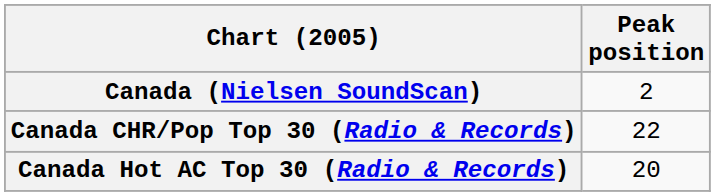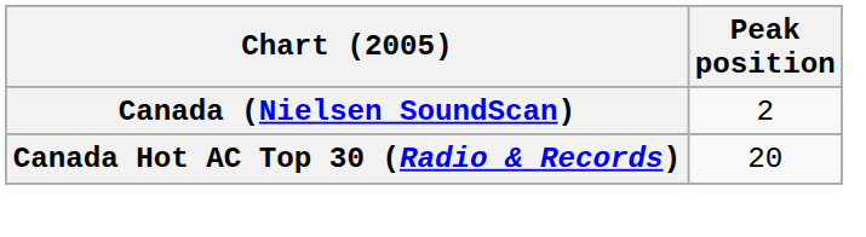 <table class="wikitable sortable plainrowheaders" style="text-align:center;">
 <tr>
 <th scope="col">Chart (2005)</th>
 <th scope="col">Peak<br>position</th>
 </tr>
 <tr>
 <th scope="row">Canada (<a href='#'>Nielsen SoundScan</a>)</th>
 <td>2</td>
 </tr>
 <tr>
-<th scope="row">Canada CHR/Pop Top 30 (<em><a href='#'>Radio & Records</a></em>)</th>
-<td>22</td>
-</tr>
-<tr>
 <th scope="row">Canada Hot AC Top 30 (<em><a href='#'>Radio & Records</a></em>)</th>
 <td>20</td>
 </tr>
 </table>
